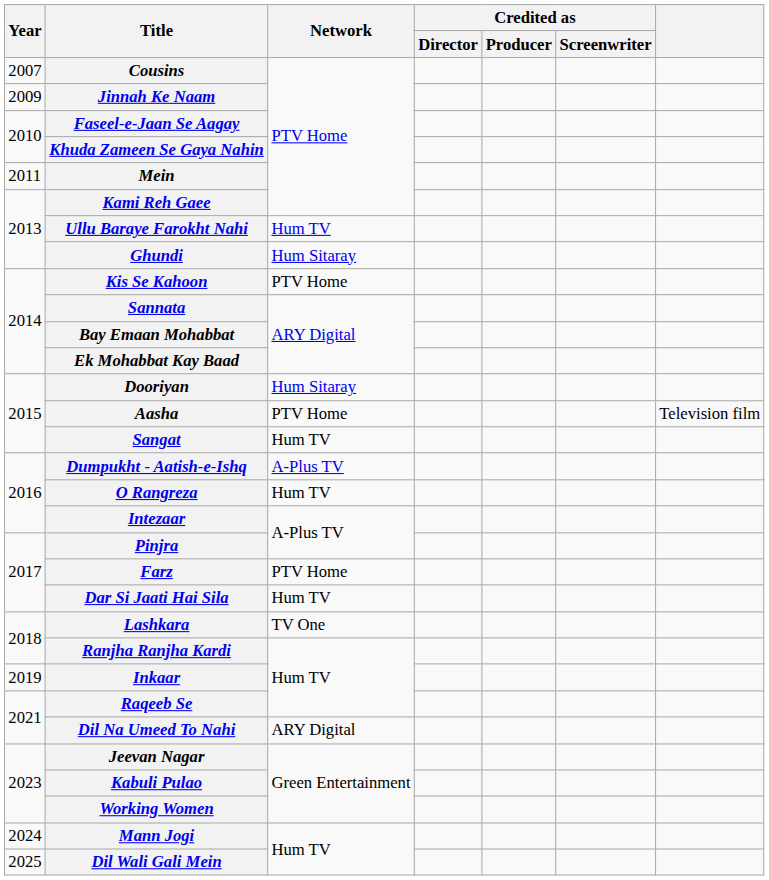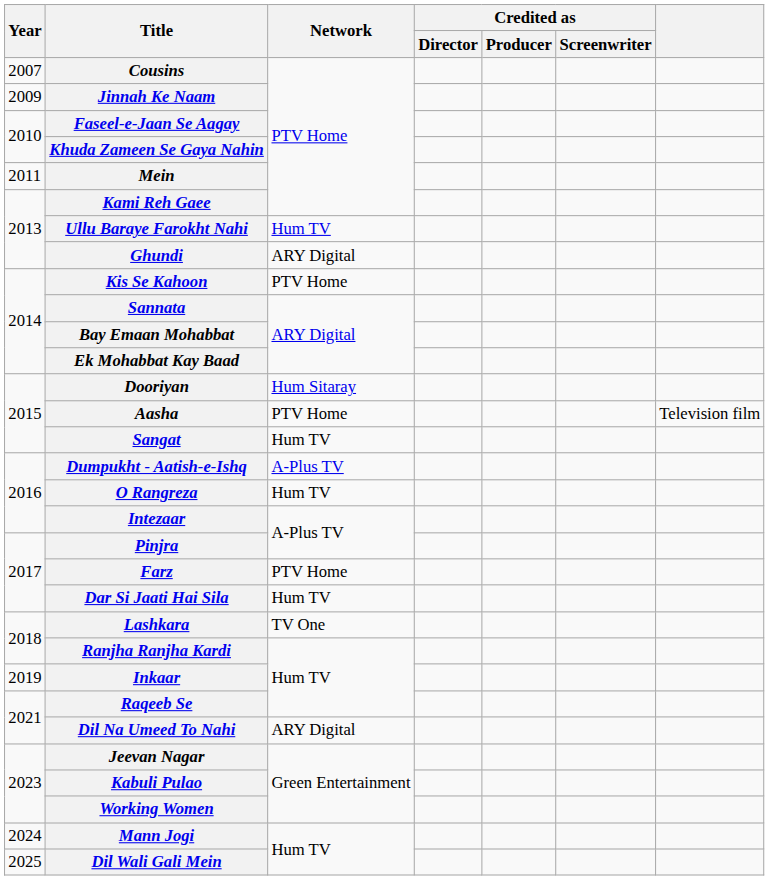 <table class="wikitable plainrowheaders">
 <tr>
 <th scope="col" rowspan="2">Year</th>
 <th rowspan="2" scope="col">Title</th>
 <th rowspan="2" scope="col" class="unsortable">Network</th>
 <th colspan="3" scope="col">Credited as</th>
 <th rowspan="2" scope="col" class="unsortable"></th>
 </tr>
 <tr>
 <th>Director</th>
 <th>Producer</th>
 <th>Screenwriter</th>
 </tr>
 <tr>
 <td>2007</td>
 <th scope="row"><em>Cousins</em></th>
 <td rowspan="6"><a href='#'>PTV Home</a></td>
 <td></td>
 <td></td>
 <td></td>
 <td></td>
 </tr>
 <tr>
 <td>2009</td>
 <th scope="row"><em><a href='#'>Jinnah Ke Naam</a></em></th>
 <td></td>
 <td></td>
 <td></td>
 <td></td>
 </tr>
 <tr>
 <td rowspan="2">2010</td>
 <th scope="row"><em><a href='#'>Faseel-e-Jaan Se Aagay</a></em></th>
 <td></td>
 <td></td>
 <td></td>
 <td></td>
 </tr>
 <tr>
 <th scope="row"><em><a href='#'>Khuda Zameen Se Gaya Nahin</a></em></th>
 <td></td>
 <td></td>
 <td></td>
 <td></td>
 </tr>
 <tr>
 <td>2011</td>
 <th scope="row"><em>Mein</em></th>
 <td></td>
 <td></td>
 <td></td>
 <td></td>
 </tr>
 <tr>
 <td rowspan="3">2013</td>
 <th scope="row"><em><a href='#'>Kami Reh Gaee</a></em></th>
 <td></td>
 <td></td>
 <td></td>
 <td></td>
 </tr>
 <tr>
 <th scope="row"><em><a href='#'>Ullu Baraye Farokht Nahi</a></em></th>
 <td><a href='#'>Hum TV</a></td>
 <td></td>
 <td></td>
 <td></td>
 <td></td>
 </tr>
 <tr>
 <th scope="row"><em><a href='#'>Ghundi</a></em></th>
-<td><a href='#'>Hum Sitaray</a></td>
+<td>ARY Digital</td>
 <td></td>
 <td></td>
 <td></td>
 <td></td>
 </tr>
 <tr>
 <td rowspan="4">2014</td>
 <th scope="row"><em><a href='#'>Kis Se Kahoon</a></em></th>
 <td>PTV Home</td>
 <td></td>
 <td></td>
 <td></td>
 <td></td>
 </tr>
 <tr>
 <th scope="row"><em><a href='#'>Sannata</a></em></th>
 <td rowspan="3"><a href='#'>ARY Digital</a></td>
 <td></td>
 <td></td>
 <td></td>
 <td></td>
 </tr>
 <tr>
 <th scope="row"><em>Bay Emaan Mohabbat</em></th>
 <td></td>
 <td></td>
 <td></td>
 <td></td>
 </tr>
 <tr>
 <th scope="row"><em>Ek Mohabbat Kay Baad</em></th>
 <td></td>
 <td></td>
 <td></td>
 <td></td>
 </tr>
 <tr>
 <td rowspan="3">2015</td>
 <th scope="row"><em>Dooriyan</em></th>
 <td><a href='#'>Hum Sitaray</a></td>
 <td></td>
 <td></td>
 <td></td>
 <td></td>
 </tr>
 <tr>
 <th scope="row"><em>Aasha</em></th>
 <td>PTV Home</td>
 <td></td>
 <td></td>
 <td></td>
 <td>Television film</td>
 </tr>
 <tr>
 <th scope="row"><em><a href='#'>Sangat</a></em></th>
 <td>Hum TV</td>
 <td></td>
 <td></td>
 <td></td>
 <td></td>
 </tr>
 <tr>
 <td rowspan="3">2016</td>
 <th scope="row"><em><a href='#'>Dumpukht - Aatish-e-Ishq</a></em></th>
 <td><a href='#'>A-Plus TV</a></td>
 <td></td>
 <td></td>
 <td></td>
 <td></td>
 </tr>
 <tr>
 <th scope="row"><em><a href='#'>O Rangreza</a></em></th>
 <td>Hum TV</td>
 <td></td>
 <td></td>
 <td></td>
 <td></td>
 </tr>
 <tr>
 <th scope="row"><em><a href='#'>Intezaar</a></em></th>
 <td rowspan="2">A-Plus TV</td>
 <td></td>
 <td></td>
 <td></td>
 <td></td>
 </tr>
 <tr>
 <td rowspan="3">2017</td>
 <th scope="row"><em><a href='#'>Pinjra</a></em></th>
 <td></td>
 <td></td>
 <td></td>
 <td></td>
 </tr>
 <tr>
 <th scope="row"><em><a href='#'>Farz</a></em></th>
 <td>PTV Home</td>
 <td></td>
 <td></td>
 <td></td>
 <td></td>
 </tr>
 <tr>
 <th scope="row"><em><a href='#'>Dar Si Jaati Hai Sila</a></em></th>
 <td>Hum TV</td>
 <td></td>
 <td></td>
 <td></td>
 <td></td>
 </tr>
 <tr>
 <td rowspan="2">2018</td>
 <th scope="row"><em><a href='#'>Lashkara</a></em></th>
 <td>TV One</td>
 <td></td>
 <td></td>
 <td></td>
 <td></td>
 </tr>
 <tr>
 <th scope="row"><em><a href='#'>Ranjha Ranjha Kardi</a></em></th>
 <td rowspan="3">Hum TV</td>
 <td></td>
 <td></td>
 <td></td>
 <td></td>
 </tr>
 <tr>
 <td>2019</td>
 <th scope="row"><em><a href='#'>Inkaar</a></em></th>
 <td></td>
 <td></td>
 <td></td>
 <td></td>
 </tr>
 <tr>
 <td rowspan="2">2021</td>
 <th scope="row"><em><a href='#'>Raqeeb Se</a></em></th>
 <td></td>
 <td></td>
 <td></td>
 <td></td>
 </tr>
 <tr>
 <th scope="row"><em><a href='#'>Dil Na Umeed To Nahi</a></em></th>
 <td>ARY Digital</td>
 <td></td>
 <td></td>
 <td></td>
 <td></td>
 </tr>
 <tr>
 <td rowspan=3>2023</td>
 <th scope=row><em>Jeevan Nagar</em></th>
 <td rowspan="3">Green Entertainment</td>
 <td></td>
 <td></td>
 <td></td>
 <td></td>
 </tr>
 <tr>
 <th scope="row"><em><a href='#'>Kabuli Pulao</a></em></th>
 <td></td>
 <td></td>
 <td></td>
 <td></td>
 </tr>
 <tr>
 <th scope="row"><em><a href='#'>Working Women</a></em></th>
 <td></td>
 <td></td>
 <td></td>
 <td></td>
 </tr>
 <tr>
 <td>2024</td>
 <th scope="row"><em><a href='#'>Mann Jogi</a></em></th>
 <td rowspan="2">Hum TV</td>
 <td></td>
 <td></td>
 <td></td>
 <td></td>
 </tr>
 <tr>
 <td>2025</td>
 <th scope="row"><em><a href='#'>Dil Wali Gali Mein</a></em></th>
 <td></td>
 <td></td>
 <td></td>
 <td></td>
 </tr>
 </table>
